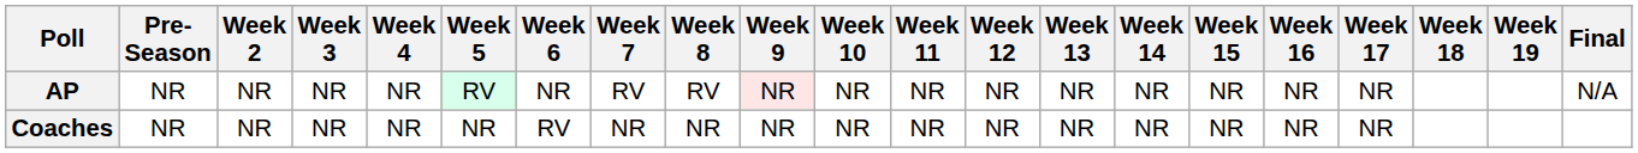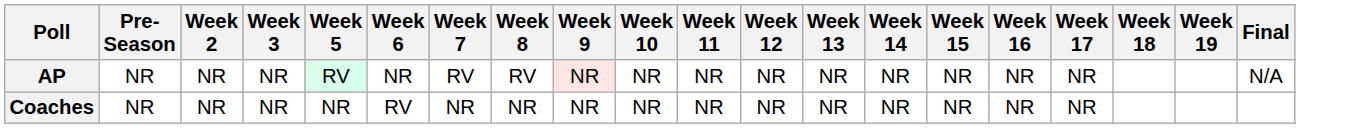 <table class="wikitable" style="white-space:nowrap;font-size:90%">
 <tr>
 <th>Poll</th>
 <th>Pre-<br>Season</th>
 <th>Week<br>2</th>
 <th>Week<br>3</th>
-<th>Week<br>4</th>
 <th>Week<br>5</th>
 <th>Week<br>6</th>
 <th>Week<br>7</th>
 <th>Week<br>8</th>
 <th>Week<br>9</th>
 <th>Week<br>10</th>
 <th>Week<br>11</th>
 <th>Week<br>12</th>
 <th>Week<br>13</th>
 <th>Week<br>14</th>
 <th>Week<br>15</th>
 <th>Week<br>16</th>
 <th>Week<br>17</th>
 <th>Week<br>18</th>
 <th>Week<br>19</th>
 <th>Final</th>
 </tr>
 <tr style="text-align:center;">
 <th>AP</th>
-<td style="background:#FFF;">NR</td>
 <td style="background:#FFF;">NR</td>
 <td style="background:#FFF;">NR</td>
 <td style="background:#FFF;">NR</td>
 <td style="background:#D8FFEB;">RV</td>
 <td style="background:#FFF;">NR</td>
 <td style="background:#FFF;">RV</td>
 <td style="background:#FFF;">RV</td>
 <td style="background:#FFE6E6;">NR</td>
 <td style="background:#FFF;">NR</td>
 <td style="background:#FFF;">NR</td>
 <td style="background:#FFF;">NR</td>
 <td style="background:#FFF;">NR</td>
 <td style="background:#FFF;">NR</td>
 <td style="background:#FFF;">NR</td>
 <td style="background:#FFF;">NR</td>
 <td style="background:#FFF;">NR</td>
 <td style="background:#FFF;"></td>
 <td style="background:#FFF;"></td>
 <td style="background:#FFF;">N/A</td>
 </tr>
 <tr style="text-align:center;">
 <th>Coaches</th>
 <td style="background:#FFF;">NR</td>
 <td style="background:#FFF;">NR</td>
 <td style="background:#FFF;">NR</td>
 <td style="background:#FFF;">NR</td>
-<td style="background:#FFF;">NR</td>
 <td style="background:#FFF;">RV</td>
 <td style="background:#FFF;">NR</td>
 <td style="background:#FFF;">NR</td>
 <td style="background:#FFF;">NR</td>
 <td style="background:#FFF;">NR</td>
 <td style="background:#FFF;">NR</td>
 <td style="background:#FFF;">NR</td>
 <td style="background:#FFF;">NR</td>
 <td style="background:#FFF;">NR</td>
 <td style="background:#FFF;">NR</td>
 <td style="background:#FFF;">NR</td>
 <td style="background:#FFF;">NR</td>
 <td style="background:#FFF;"></td>
 <td style="background:#FFF;"></td>
 <td style="background:#FFF;"></td>
 </tr>
 </table>
